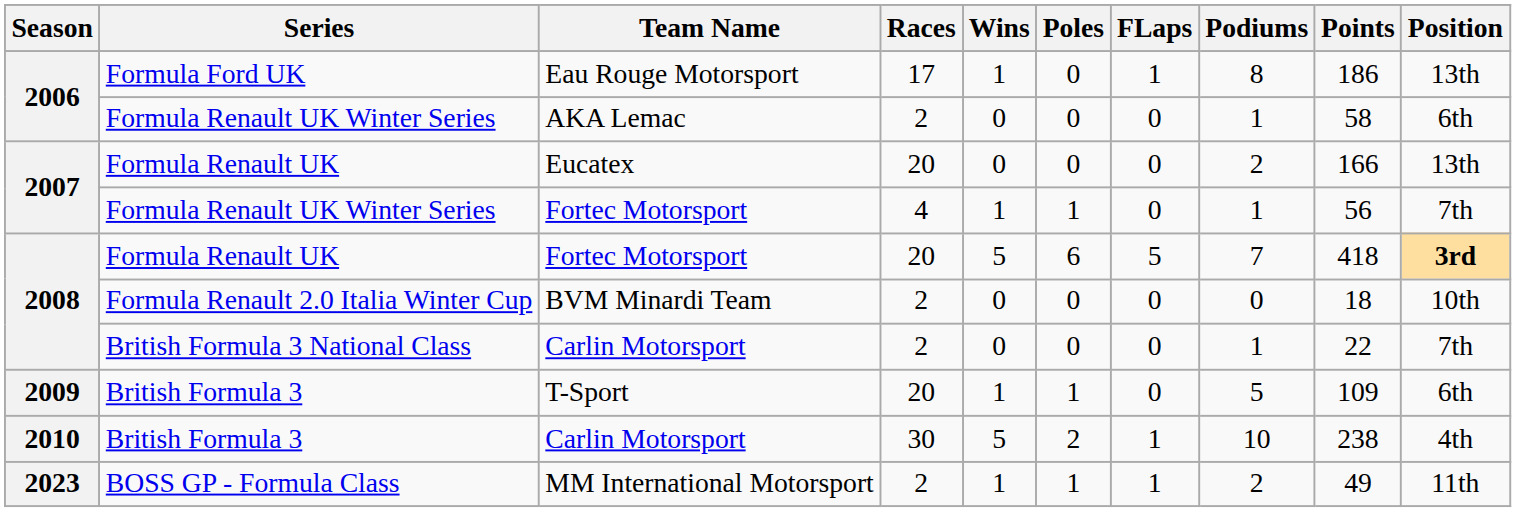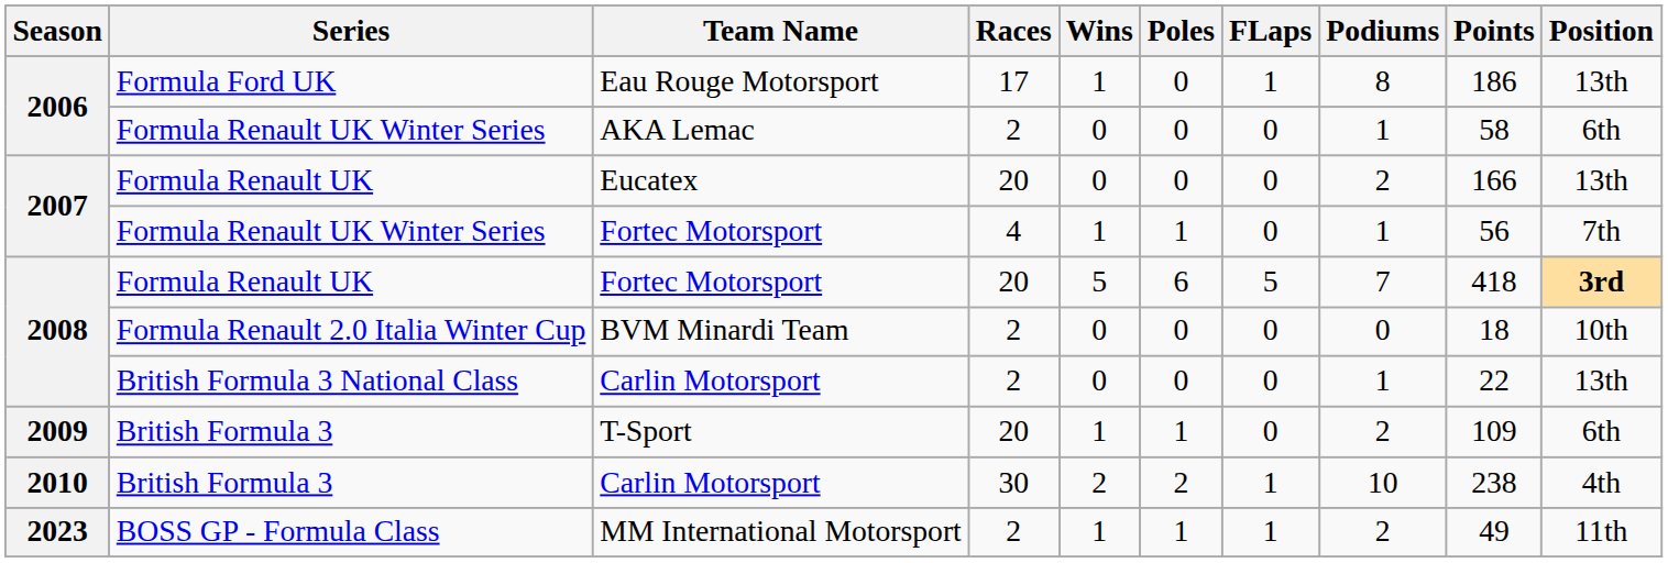 <table class="wikitable" style="font-size: 90%; text-align:center">
 <tr>
 <th>Season</th>
 <th>Series</th>
 <th>Team Name</th>
 <th>Races</th>
 <th>Wins</th>
 <th>Poles</th>
 <th>FLaps</th>
 <th>Podiums</th>
 <th>Points</th>
 <th>Position</th>
 </tr>
 <tr>
 <th rowspan=2>2006</th>
 <td align=left><a href='#'>Formula Ford UK</a></td>
 <td align=left>Eau Rouge Motorsport</td>
 <td>17</td>
 <td>1</td>
 <td>0</td>
 <td>1</td>
 <td>8</td>
 <td>186</td>
 <td>13th</td>
 </tr>
 <tr>
 <td align=left><a href='#'>Formula Renault UK Winter Series</a></td>
 <td align=left>AKA Lemac</td>
 <td>2</td>
 <td>0</td>
 <td>0</td>
 <td>0</td>
 <td>1</td>
 <td>58</td>
 <td>6th</td>
 </tr>
 <tr>
 <th rowspan=2>2007</th>
 <td align=left><a href='#'>Formula Renault UK</a></td>
 <td align=left>Eucatex</td>
 <td>20</td>
 <td>0</td>
 <td>0</td>
 <td>0</td>
 <td>2</td>
 <td>166</td>
 <td>13th</td>
 </tr>
 <tr>
 <td align=left><a href='#'>Formula Renault UK Winter Series</a></td>
 <td align=left><a href='#'>Fortec Motorsport</a></td>
 <td>4</td>
 <td>1</td>
 <td>1</td>
 <td>0</td>
 <td>1</td>
 <td>56</td>
 <td>7th</td>
 </tr>
 <tr>
 <th rowspan=3>2008</th>
 <td align=left><a href='#'>Formula Renault UK</a></td>
 <td align=left><a href='#'>Fortec Motorsport</a></td>
 <td>20</td>
 <td>5</td>
 <td>6</td>
 <td>5</td>
 <td>7</td>
 <td>418</td>
 <td style="background:#FFDF9F;"><strong>3rd</strong></td>
 </tr>
 <tr>
 <td align=left><a href='#'>Formula Renault 2.0 Italia Winter Cup</a></td>
 <td align=left>BVM Minardi Team</td>
 <td>2</td>
 <td>0</td>
 <td>0</td>
 <td>0</td>
 <td>0</td>
 <td>18</td>
 <td>10th</td>
 </tr>
 <tr>
 <td align=left><a href='#'>British Formula 3 National Class</a></td>
 <td align=left><a href='#'>Carlin Motorsport</a></td>
 <td>2</td>
 <td>0</td>
 <td>0</td>
 <td>0</td>
 <td>1</td>
 <td>22</td>
-<td>7th</td>
+<td>13th</td>
 </tr>
 <tr>
 <th>2009</th>
 <td align=left><a href='#'>British Formula 3</a></td>
 <td align=left>T-Sport</td>
 <td>20</td>
 <td>1</td>
 <td>1</td>
 <td>0</td>
-<td>5</td>
+<td>2</td>
 <td>109</td>
 <td>6th</td>
 </tr>
 <tr>
 <th>2010</th>
 <td align=left><a href='#'>British Formula 3</a></td>
 <td align=left><a href='#'>Carlin Motorsport</a></td>
 <td>30</td>
-<td>5</td>
+<td>2</td>
 <td>2</td>
 <td>1</td>
 <td>10</td>
 <td>238</td>
 <td>4th</td>
 </tr>
 <tr>
 <th>2023</th>
 <td align=left><a href='#'>BOSS GP - Formula Class</a></td>
 <td align=left>MM International Motorsport</td>
 <td>2</td>
 <td>1</td>
 <td>1</td>
 <td>1</td>
 <td>2</td>
 <td>49</td>
 <td>11th</td>
 </tr>
 </table>
